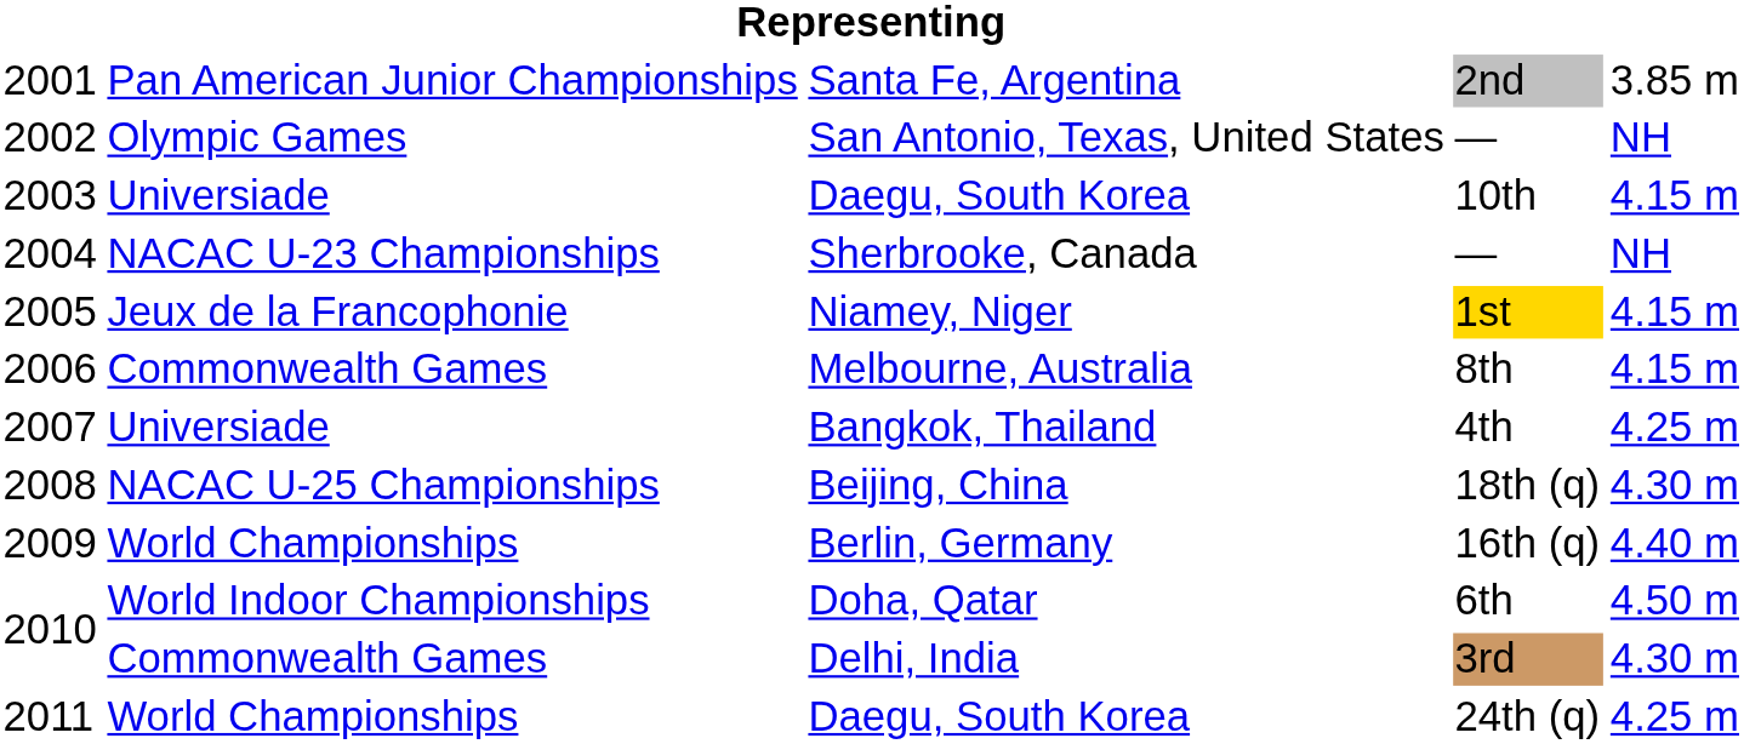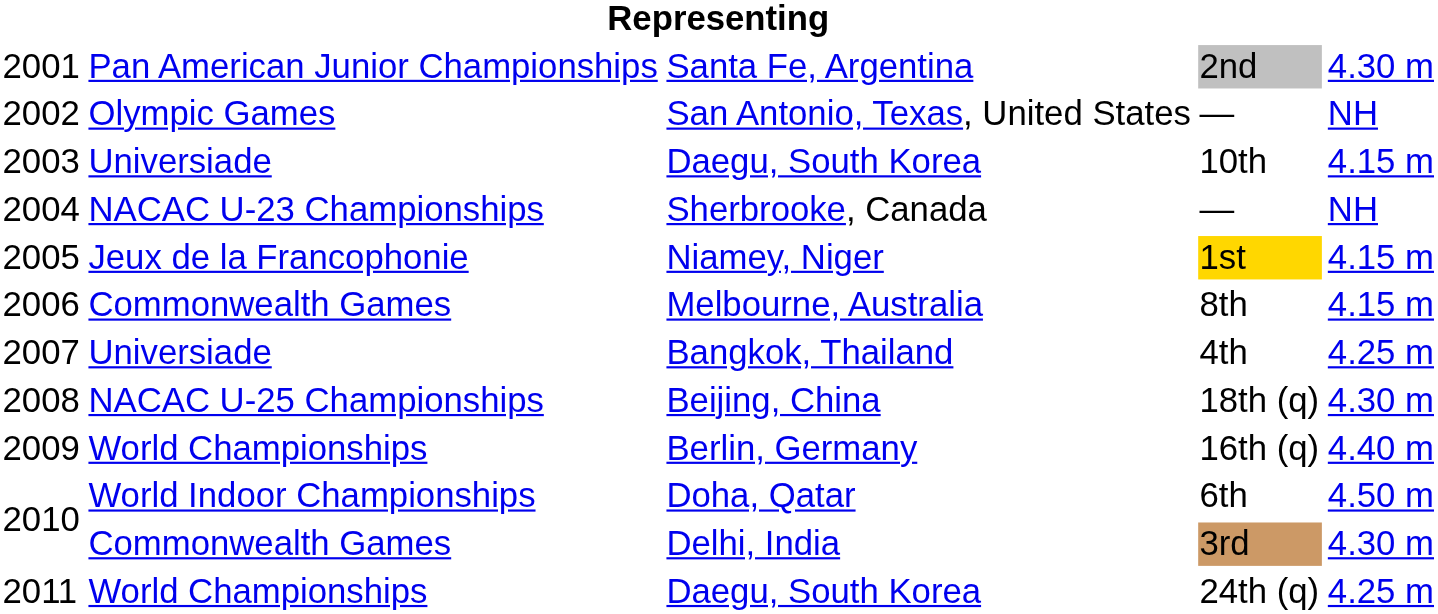 <table>
 <tr>
 <th colspan="5">Representing </th>
 </tr>
 <tr>
 <td>2001</td>
 <td><a href='#'>Pan American Junior Championships</a></td>
 <td><a href='#'>Santa Fe, Argentina</a></td>
 <td bgcolor=silver>2nd</td>
-<td>3.85 m</td>
+<td><a href='#'>4.30 m</a></td>
 </tr>
 <tr>
 <td>2002</td>
 <td><a href='#'>Olympic Games</a></td>
 <td><a href='#'>San Antonio, Texas</a>, United States</td>
 <td>—</td>
 <td><a href='#'>NH</a></td>
 </tr>
 <tr>
 <td>2003</td>
 <td><a href='#'>Universiade</a></td>
 <td><a href='#'>Daegu, South Korea</a></td>
 <td>10th</td>
 <td><a href='#'>4.15 m</a></td>
 </tr>
 <tr>
 <td>2004</td>
 <td><a href='#'>NACAC U-23 Championships</a></td>
 <td><a href='#'>Sherbrooke</a>, Canada</td>
 <td>—</td>
 <td><a href='#'>NH</a></td>
 </tr>
 <tr>
 <td>2005</td>
 <td><a href='#'>Jeux de la Francophonie</a></td>
 <td><a href='#'>Niamey, Niger</a></td>
 <td bgcolor=gold>1st</td>
 <td><a href='#'>4.15 m</a></td>
 </tr>
 <tr>
 <td>2006</td>
 <td><a href='#'>Commonwealth Games</a></td>
 <td><a href='#'>Melbourne, Australia</a></td>
 <td>8th</td>
 <td><a href='#'>4.15 m</a></td>
 </tr>
 <tr>
 <td>2007</td>
 <td><a href='#'>Universiade</a></td>
 <td><a href='#'>Bangkok, Thailand</a></td>
 <td>4th</td>
 <td><a href='#'>4.25 m</a></td>
 </tr>
 <tr>
 <td>2008</td>
 <td><a href='#'>NACAC U-25 Championships</a></td>
 <td><a href='#'>Beijing, China</a></td>
 <td>18th (q)</td>
 <td><a href='#'>4.30 m</a></td>
 </tr>
 <tr>
 <td>2009</td>
 <td><a href='#'>World Championships</a></td>
 <td><a href='#'>Berlin, Germany</a></td>
 <td>16th (q)</td>
 <td><a href='#'>4.40 m</a></td>
 </tr>
 <tr>
 <td rowspan=2>2010</td>
 <td><a href='#'>World Indoor Championships</a></td>
 <td><a href='#'>Doha, Qatar</a></td>
 <td>6th</td>
 <td><a href='#'>4.50 m</a></td>
 </tr>
 <tr>
 <td><a href='#'>Commonwealth Games</a></td>
 <td><a href='#'>Delhi, India</a></td>
 <td bgcolor=cc9966>3rd</td>
 <td><a href='#'>4.30 m</a></td>
 </tr>
 <tr>
 <td>2011</td>
 <td><a href='#'>World Championships</a></td>
 <td><a href='#'>Daegu, South Korea</a></td>
 <td>24th (q)</td>
 <td><a href='#'>4.25 m</a></td>
 </tr>
 </table>
